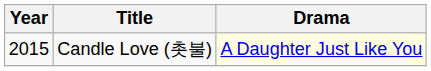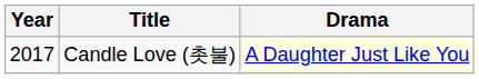 <table class="wikitable">
 <tr>
 <th>Year</th>
 <th>Title</th>
 <th>Drama</th>
 </tr>
 <tr>
-<td>2015</td>
+<td>2017</td>
 <td>Candle Love (촛불)</td>
 <td style="background: lightyellow;"><a href='#'>A Daughter Just Like You</a></td>
 </tr>
 <tr>
 </tr>
 </table>
